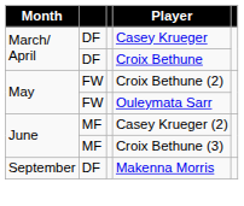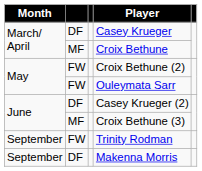 <table class="wikitable">
 <tr>
 <th style="background:#000; color:#fff;" scope="col">Month</th>
 <th style="background:#000; color:#fff;" scope="col"></th>
 <th style="background:#000; color:#fff;" scope="col"></th>
 <th style="background:#000; color:#fff;" scope="col">Player</th>
 <th style="background:#000; color:#fff;" scope="col"></th>
 </tr>
 <tr>
 <td rowspan=2>March/<br>April</td>
 <td>DF</td>
 <td></td>
 <td><a href='#'>Casey Krueger</a></td>
 <td rowspan=2></td>
 </tr>
 <tr>
-<td>DF</td>
+<td>MF</td>
 <td></td>
 <td><a href='#'>Croix Bethune</a></td>
 </tr>
 <tr>
 <td rowspan=2>May</td>
 <td>FW</td>
 <td></td>
 <td>Croix Bethune (2)</td>
 <td rowspan=2></td>
 </tr>
 <tr>
 <td>FW</td>
 <td></td>
 <td><a href='#'>Ouleymata Sarr</a></td>
 </tr>
 <tr>
 <td rowspan=2>June</td>
-<td>MF</td>
+<td>DF</td>
 <td></td>
 <td>Casey Krueger (2)</td>
 <td rowspan=2></td>
 </tr>
 <tr>
 <td>MF</td>
 <td></td>
 <td>Croix Bethune (3)</td>
 </tr>
 <tr>
 <td>September</td>
+<td>FW</td>
+<td></td>
+<td><a href='#'>Trinity Rodman</a></td>
+<td></td>
+</tr>
+<tr>
+<td>September</td>
 <td>DF</td>
 <td></td>
 <td><a href='#'>Makenna Morris</a></td>
 <td></td>
 </tr>
 </table>
